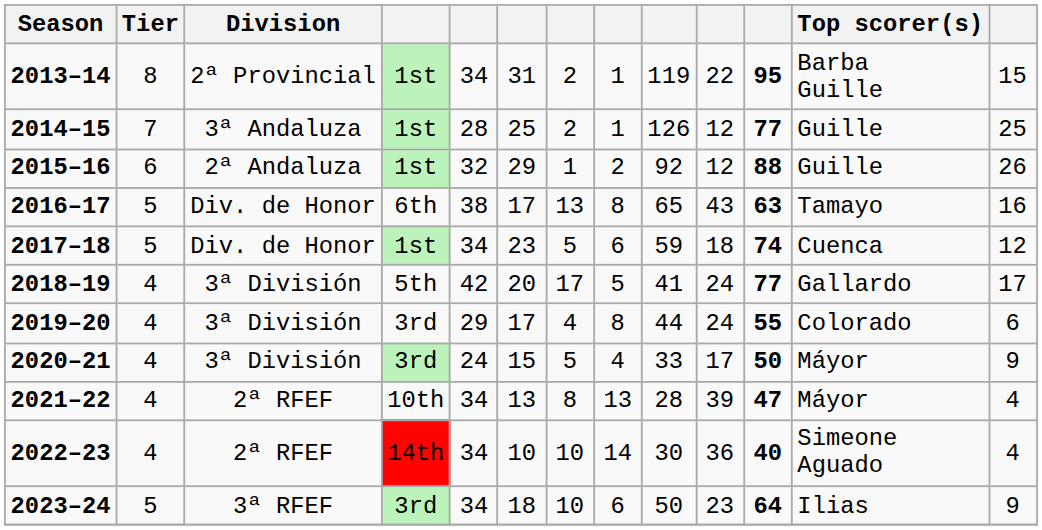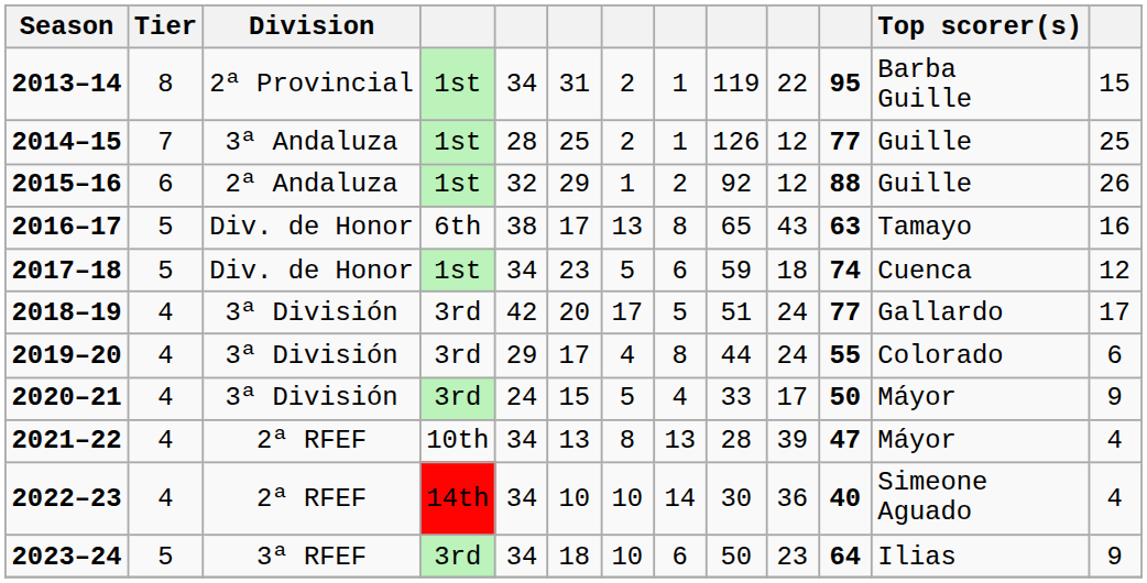 <table class="wikitable" style="text-align:center">
 <tr>
 <th>Season</th>
 <th>Tier</th>
 <th>Division</th>
 <th></th>
 <th width=20></th>
 <th width=20></th>
 <th width=20></th>
 <th width=20></th>
 <th width=20></th>
 <th width=20></th>
 <th width=20></th>
 <th>Top scorer(s)</th>
 <th width=20></th>
 </tr>
 <tr>
 <td><strong>2013–14</strong></td>
 <td>8</td>
 <td>2ª Provincial</td>
 <td bgcolor=#BBF3BB>1st</td>
 <td>34</td>
 <td>31</td>
 <td>2</td>
 <td>1</td>
 <td>119</td>
 <td>22</td>
 <td><strong>95</strong></td>
 <td align=left>Barba<br>Guille</td>
 <td>15</td>
 </tr>
 <tr>
 <td><strong>2014–15</strong></td>
 <td>7</td>
 <td>3ª Andaluza</td>
 <td bgcolor=#BBF3BB>1st</td>
 <td>28</td>
 <td>25</td>
 <td>2</td>
 <td>1</td>
 <td>126</td>
 <td>12</td>
 <td><strong>77</strong></td>
 <td align=left>Guille</td>
 <td>25</td>
 </tr>
 <tr>
 <td><strong>2015–16</strong></td>
 <td>6</td>
 <td>2ª Andaluza</td>
 <td bgcolor=#BBF3BB>1st</td>
 <td>32</td>
 <td>29</td>
 <td>1</td>
 <td>2</td>
 <td>92</td>
 <td>12</td>
 <td><strong>88</strong></td>
 <td align=left>Guille</td>
 <td>26</td>
 </tr>
 <tr>
 <td><strong>2016–17</strong></td>
 <td>5</td>
 <td>Div. de Honor</td>
 <td>6th</td>
 <td>38</td>
 <td>17</td>
 <td>13</td>
 <td>8</td>
 <td>65</td>
 <td>43</td>
 <td><strong>63</strong></td>
 <td align=left>Tamayo</td>
 <td>16</td>
 </tr>
 <tr>
 <td><strong>2017–18</strong></td>
 <td>5</td>
 <td>Div. de Honor</td>
 <td bgcolor=#BBF3BB>1st</td>
 <td>34</td>
 <td>23</td>
 <td>5</td>
 <td>6</td>
 <td>59</td>
 <td>18</td>
 <td><strong>74</strong></td>
 <td align=left>Cuenca</td>
 <td>12</td>
 </tr>
 <tr>
 <td><strong>2018–19</strong></td>
 <td>4</td>
 <td>3ª División</td>
-<td>5th</td>
+<td>3rd</td>
 <td>42</td>
 <td>20</td>
 <td>17</td>
 <td>5</td>
-<td>41</td>
+<td>51</td>
 <td>24</td>
 <td><strong>77</strong></td>
 <td align=left>Gallardo</td>
 <td>17</td>
 </tr>
 <tr>
 <td><strong>2019–20</strong></td>
 <td>4</td>
 <td>3ª División</td>
 <td>3rd</td>
 <td>29</td>
 <td>17</td>
 <td>4</td>
 <td>8</td>
 <td>44</td>
 <td>24</td>
 <td><strong>55</strong></td>
 <td align=left>Colorado</td>
 <td>6</td>
 </tr>
 <tr>
 <td><strong>2020–21</strong></td>
 <td>4</td>
 <td>3ª División</td>
 <td bgcolor=#BBF3BB>3rd</td>
 <td>24</td>
 <td>15</td>
 <td>5</td>
 <td>4</td>
 <td>33</td>
 <td>17</td>
 <td><strong>50</strong></td>
 <td align=left>Máyor</td>
 <td>9</td>
 </tr>
 <tr>
 <td><strong>2021–22</strong></td>
 <td>4</td>
 <td>2ª RFEF</td>
 <td>10th</td>
 <td>34</td>
 <td>13</td>
 <td>8</td>
 <td>13</td>
 <td>28</td>
 <td>39</td>
 <td><strong>47</strong></td>
 <td align=left>Máyor</td>
 <td>4</td>
 </tr>
 <tr>
 <td><strong>2022–23</strong></td>
 <td>4</td>
 <td>2ª RFEF</td>
 <td bgcolor=#ff0303>14th</td>
 <td>34</td>
 <td>10</td>
 <td>10</td>
 <td>14</td>
 <td>30</td>
 <td>36</td>
 <td><strong>40</strong></td>
 <td align=left>Simeone<br>Aguado</td>
 <td>4</td>
 </tr>
 <tr>
 <td><strong>2023–24</strong></td>
 <td>5</td>
 <td>3ª RFEF</td>
 <td bgcolor=#BBF3BB>3rd</td>
 <td>34</td>
 <td>18</td>
 <td>10</td>
 <td>6</td>
 <td>50</td>
 <td>23</td>
 <td><strong>64</strong></td>
 <td align=left>Ilias</td>
 <td>9</td>
 </tr>
 <tr>
 </tr>
 </table>
